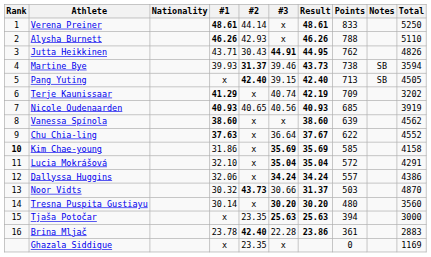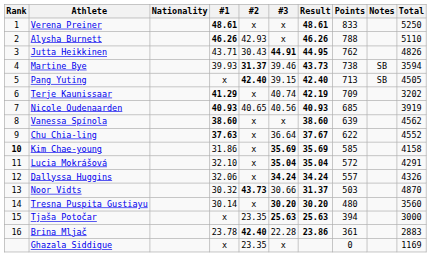 <table class="wikitable sortable" style="text-align:center">
 <tr>
 <th>Rank</th>
 <th>Athlete</th>
 <th>Nationality</th>
 <th>#1</th>
 <th>#2</th>
 <th>#3</th>
 <th>Result</th>
 <th>Points</th>
 <th>Notes</th>
 <th>Total</th>
 </tr>
 <tr>
 <td>1</td>
 <td align=left><a href='#'>Verena Preiner</a></td>
 <td align=left></td>
 <td><strong>48.61</strong></td>
-<td>44.14</td>
+<td>x</td>
 <td>x</td>
 <td><strong>48.61</strong></td>
 <td>833</td>
 <td></td>
 <td>5250</td>
 </tr>
 <tr>
 <td>2</td>
 <td align=left><a href='#'>Alysha Burnett</a></td>
 <td align=left></td>
 <td><strong>46.26</strong></td>
 <td>42.93</td>
 <td>x</td>
 <td><strong>46.26</strong></td>
 <td>788</td>
 <td></td>
 <td>5110</td>
 </tr>
 <tr>
 <td>3</td>
 <td align=left><a href='#'>Jutta Heikkinen</a></td>
 <td align=left></td>
 <td>43.71</td>
 <td>30.43</td>
 <td><strong>44.91</strong></td>
 <td><strong>44.95</strong></td>
 <td>762</td>
 <td></td>
 <td>4826</td>
 </tr>
 <tr>
 <td>4</td>
 <td align=left><a href='#'>Martine Bye</a></td>
 <td align=left></td>
 <td>39.93</td>
 <td><strong>31.37</strong></td>
 <td>39.46</td>
 <td><strong>43.73</strong></td>
 <td>738</td>
 <td>SB</td>
 <td>3594</td>
 </tr>
 <tr>
 <td>5</td>
 <td align=left><a href='#'>Pang Yuting</a></td>
 <td align=left></td>
 <td>x</td>
 <td><strong>42.40</strong></td>
 <td>39.15</td>
 <td><strong>42.40</strong></td>
 <td>713</td>
 <td>SB</td>
 <td>4505</td>
 </tr>
 <tr>
 <td>6</td>
 <td align=left><a href='#'>Terje Kaunissaar</a></td>
 <td align=left></td>
 <td><strong>41.29</strong></td>
 <td>x</td>
 <td>40.74</td>
 <td><strong>42.19</strong></td>
 <td>709</td>
 <td></td>
 <td>3202</td>
 </tr>
 <tr>
 <td>7</td>
 <td align=left><a href='#'>Nicole Oudenaarden</a></td>
 <td align=left></td>
 <td><strong>40.93</strong></td>
 <td>40.65</td>
 <td>40.56</td>
 <td><strong>40.93</strong></td>
 <td>685</td>
 <td></td>
 <td>3919</td>
 </tr>
 <tr>
 <td>8</td>
 <td align=left><a href='#'>Vanessa Spínola</a></td>
 <td align=left></td>
 <td><strong>38.60</strong></td>
 <td>x</td>
 <td>x</td>
 <td><strong>38.60</strong></td>
 <td>639</td>
 <td></td>
 <td>4562</td>
 </tr>
 <tr>
 <td>9</td>
 <td align=left><a href='#'>Chu Chia-ling</a></td>
 <td align=left></td>
 <td><strong>37.63</strong></td>
 <td>x</td>
 <td>36.64</td>
 <td><strong>37.67</strong></td>
 <td>622</td>
 <td></td>
 <td>4552</td>
 </tr>
 <tr>
 <td><strong>10</strong></td>
 <td align=left><a href='#'>Kim Chae-young</a></td>
 <td align=left></td>
 <td>31.86</td>
 <td>x</td>
 <td><strong>35.69</strong></td>
 <td><strong>35.69</strong></td>
 <td>585</td>
 <td></td>
 <td>4158</td>
 </tr>
 <tr>
 <td>11</td>
 <td align=left><a href='#'>Lucia Mokrášová</a></td>
 <td align=left></td>
 <td>32.10</td>
 <td>x</td>
 <td><strong>35.04</strong></td>
 <td><strong>35.04</strong></td>
 <td>572</td>
 <td></td>
 <td>4291</td>
 </tr>
 <tr>
 <td>12</td>
 <td align=left><a href='#'>Dallyssa Huggins</a></td>
 <td align=left></td>
 <td>32.06</td>
 <td>x</td>
 <td><strong>34.24</strong></td>
 <td><strong>34.24</strong></td>
 <td>557</td>
 <td></td>
-<td>4386</td>
+<td>4326</td>
 </tr>
 <tr>
 <td>13</td>
 <td align=left><a href='#'>Noor Vidts</a></td>
 <td align=left></td>
 <td>30.32</td>
 <td><strong>43.73</strong></td>
 <td>30.66</td>
 <td><strong>31.37</strong></td>
 <td>503</td>
 <td></td>
 <td>4870</td>
 </tr>
 <tr>
 <td>14</td>
 <td align=left><a href='#'>Tresna Puspita Gustiayu</a></td>
 <td align=left></td>
 <td>30.14</td>
 <td>x</td>
 <td><strong>30.20</strong></td>
 <td><strong>30.20</strong></td>
 <td>480</td>
 <td></td>
 <td>3560</td>
 </tr>
 <tr>
 <td>15</td>
 <td align=left><a href='#'>Tjaša Potočar</a></td>
 <td align=left></td>
 <td>x</td>
 <td>23.35</td>
 <td><strong>25.63</strong></td>
 <td><strong>25.63</strong></td>
 <td>394</td>
 <td></td>
 <td>3000</td>
 </tr>
 <tr>
 <td>16</td>
 <td align=left><a href='#'>Brina Mljač</a></td>
 <td align=left></td>
 <td>23.78</td>
 <td><strong>42.40</strong></td>
 <td>22.28</td>
 <td><strong>23.86</strong></td>
 <td>361</td>
 <td></td>
 <td>2883</td>
 </tr>
 <tr>
 <td></td>
 <td align=left><a href='#'>Ghazala Siddique</a></td>
 <td align=left></td>
 <td>x</td>
 <td>23.35</td>
 <td>x</td>
 <td><strong></strong></td>
 <td>0</td>
 <td></td>
 <td>1169</td>
 </tr>
 </table>
